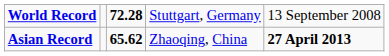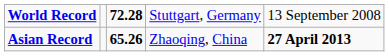 <table class="wikitable">
 <tr>
 <td><strong><a href='#'>World Record</a></strong></td>
 <td></td>
 <td><strong>72.28</strong></td>
 <td><a href='#'>Stuttgart</a>, <a href='#'>Germany</a></td>
 <td>13 September 2008</td>
 </tr>
 <tr>
 <td><strong><a href='#'>Asian Record</a></strong></td>
 <td></td>
-<td><strong>65.62</strong></td>
+<td><strong>65.26</strong></td>
 <td><a href='#'>Zhaoqing</a>, <a href='#'>China</a></td>
 <td><strong>27 April 2013</strong></td>
 </tr>
 </table>
